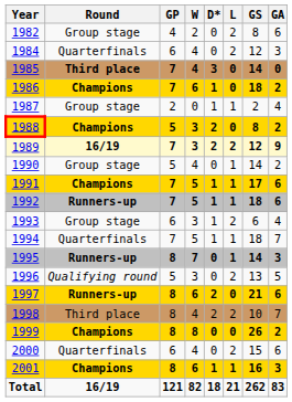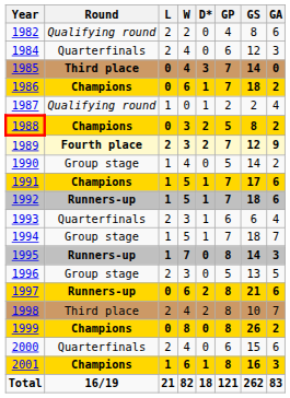 <table class="wikitable" style="text-align: center;">
 <tr>
 <th>Year</th>
 <th>Round</th>
-<th>GP</th>
+<th>L</th>
 <th>W</th>
 <th>D*</th>
-<th>L</th>
+<th>GP</th>
 <th>GS</th>
 <th>GA</th>
 </tr>
 <tr>
 <td> <a href='#'>1982</a></td>
-<td>Group stage</td>
-<td>4</td>
+<td><em>Qualifying round</em></td>
+<td>2</td>
 <td>2</td>
 <td>0</td>
-<td>2</td>
+<td>4</td>
 <td>8</td>
 <td>6</td>
 </tr>
 <tr>
 <td> <a href='#'>1984</a></td>
 <td>Quarterfinals</td>
-<td>6</td>
+<td>2</td>
 <td>4</td>
 <td>0</td>
-<td>2</td>
+<td>6</td>
 <td>12</td>
 <td>3</td>
 </tr>
 <tr bgcolor="#cc9966">
 <td> <a href='#'>1985</a></td>
 <td><strong>Third place</strong></td>
-<td><strong>7</strong></td>
+<td><strong>0</strong></td>
 <td><strong>4</strong></td>
 <td><strong>3</strong></td>
-<td><strong>0</strong></td>
+<td><strong>7</strong></td>
 <td><strong>14</strong></td>
 <td><strong>0</strong></td>
 </tr>
 <tr bgcolor=gold>
 <td> <a href='#'>1986</a></td>
 <td><strong>Champions</strong></td>
-<td><strong>7</strong></td>
+<td><strong>0</strong></td>
 <td><strong>6</strong></td>
 <td><strong>1</strong></td>
-<td><strong>0</strong></td>
+<td><strong>7</strong></td>
 <td><strong>18</strong></td>
 <td><strong>2</strong></td>
 </tr>
 <tr>
 <td> <a href='#'>1987</a></td>
-<td>Group stage</td>
-<td>2</td>
+<td><em>Qualifying round</em></td>
+<td>1</td>
 <td>0</td>
 <td>1</td>
-<td>1</td>
+<td>2</td>
 <td>2</td>
 <td>4</td>
 </tr>
 <tr bgcolor=gold>
 <td style="border: 3px solid red"> <a href='#'>1988</a></td>
 <td><strong>Champions</strong></td>
-<td><strong>5</strong></td>
+<td><strong>0</strong></td>
 <td><strong>3</strong></td>
 <td><strong>2</strong></td>
-<td><strong>0</strong></td>
+<td><strong>5</strong></td>
 <td><strong>8</strong></td>
 <td><strong>2</strong></td>
 </tr>
 <tr bgcolor=LemonChiffon>
 <td> <a href='#'>1989</a></td>
-<td><strong>16/19</strong></td>
-<td><strong>7</strong></td>
+<td><strong>Fourth place</strong></td>
+<td><strong>2</strong></td>
 <td><strong>3</strong></td>
 <td><strong>2</strong></td>
-<td><strong>2</strong></td>
+<td><strong>7</strong></td>
 <td><strong>12</strong></td>
 <td><strong>9</strong></td>
 </tr>
 <tr>
 <td> <a href='#'>1990</a></td>
 <td>Group stage</td>
-<td>5</td>
+<td>1</td>
 <td>4</td>
 <td>0</td>
-<td>1</td>
+<td>5</td>
 <td>14</td>
 <td>2</td>
 </tr>
 <tr bgcolor=gold>
 <td> <a href='#'>1991</a></td>
 <td><strong>Champions</strong></td>
-<td><strong>7</strong></td>
+<td><strong>1</strong></td>
 <td><strong>5</strong></td>
 <td><strong>1</strong></td>
-<td><strong>1</strong></td>
+<td><strong>7</strong></td>
 <td><strong>17</strong></td>
 <td><strong>6</strong></td>
 </tr>
 <tr bgcolor=silver>
 <td> <a href='#'>1992</a></td>
 <td><strong>Runners-up</strong></td>
-<td><strong>7</strong></td>
+<td><strong>1</strong></td>
 <td><strong>5</strong></td>
 <td><strong>1</strong></td>
-<td><strong>1</strong></td>
+<td><strong>7</strong></td>
 <td><strong>18</strong></td>
 <td><strong>6</strong></td>
 </tr>
 <tr>
 <td> <a href='#'>1993</a></td>
-<td>Group stage</td>
-<td>6</td>
+<td>Quarterfinals</td>
+<td>2</td>
 <td>3</td>
 <td>1</td>
-<td>2</td>
+<td>6</td>
 <td>6</td>
 <td>4</td>
 </tr>
 <tr>
 <td> <a href='#'>1994</a></td>
-<td>Quarterfinals</td>
-<td>7</td>
+<td>Group stage</td>
+<td>1</td>
 <td>5</td>
 <td>1</td>
-<td>1</td>
+<td>7</td>
 <td>18</td>
 <td>7</td>
 </tr>
 <tr bgcolor=silver>
 <td> <a href='#'>1995</a></td>
 <td><strong>Runners-up</strong></td>
-<td><strong>8</strong></td>
+<td><strong>1</strong></td>
 <td><strong>7</strong></td>
 <td><strong>0</strong></td>
-<td><strong>1</strong></td>
+<td><strong>8</strong></td>
 <td><strong>14</strong></td>
 <td><strong>3</strong></td>
 </tr>
 <tr>
 <td> <a href='#'>1996</a></td>
-<td><em>Qualifying round</em></td>
-<td>5</td>
+<td>Group stage</td>
+<td>2</td>
 <td>3</td>
 <td>0</td>
-<td>2</td>
+<td>5</td>
 <td>13</td>
 <td>5</td>
 </tr>
 <tr bgcolor=gold>
 <td> <a href='#'>1997</a></td>
 <td><strong>Runners-up</strong></td>
-<td><strong>8</strong></td>
+<td><strong>0</strong></td>
 <td><strong>6</strong></td>
 <td><strong>2</strong></td>
-<td><strong>0</strong></td>
+<td><strong>8</strong></td>
 <td><strong>21</strong></td>
 <td><strong>6</strong></td>
 </tr>
 <tr bgcolor="#cc9966">
 <td> <a href='#'>1998</a></td>
 <td>Third place</td>
-<td>8</td>
+<td>2</td>
 <td>4</td>
 <td>2</td>
-<td>2</td>
+<td>8</td>
 <td>10</td>
 <td>7</td>
 </tr>
 <tr bgcolor=gold>
 <td> <a href='#'>1999</a></td>
 <td><strong>Champions</strong></td>
-<td><strong>8</strong></td>
+<td><strong>0</strong></td>
 <td><strong>8</strong></td>
 <td><strong>0</strong></td>
-<td><strong>0</strong></td>
+<td><strong>8</strong></td>
 <td><strong>26</strong></td>
 <td><strong>2</strong></td>
 </tr>
 <tr>
 <td> <a href='#'>2000</a></td>
 <td>Quarterfinals</td>
-<td>6</td>
+<td>2</td>
 <td>4</td>
 <td>0</td>
-<td>2</td>
+<td>6</td>
 <td>15</td>
 <td>6</td>
 </tr>
 <tr bgcolor=gold>
 <td> <a href='#'>2001</a></td>
 <td><strong>Champions</strong></td>
-<td><strong>8</strong></td>
+<td><strong>1</strong></td>
 <td><strong>6</strong></td>
 <td><strong>1</strong></td>
-<td><strong>1</strong></td>
+<td><strong>8</strong></td>
 <td><strong>16</strong></td>
 <td><strong>3</strong></td>
 </tr>
 <tr>
 <td><strong>Total</strong></td>
 <td><strong>16/19</strong></td>
-<td><strong>121</strong></td>
+<td><strong>21</strong></td>
 <td><strong>82</strong></td>
 <td><strong>18</strong></td>
-<td><strong>21</strong></td>
+<td><strong>121</strong></td>
 <td><strong>262</strong></td>
 <td><strong>83</strong></td>
 </tr>
 </table>
